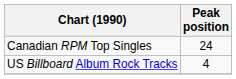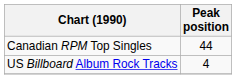 <table class="wikitable sortable">
 <tr>
 <th>Chart (1990)</th>
 <th>Peak<br>position</th>
 </tr>
 <tr>
 <td>Canadian <em>RPM</em> Top Singles</td>
-<td align="center">24</td>
+<td align="center">44</td>
 </tr>
 <tr>
 <td>US <em>Billboard</em> <a href='#'>Album Rock Tracks</a></td>
 <td align="center">4</td>
 </tr>
 <tr>
 </tr>
 </table>
